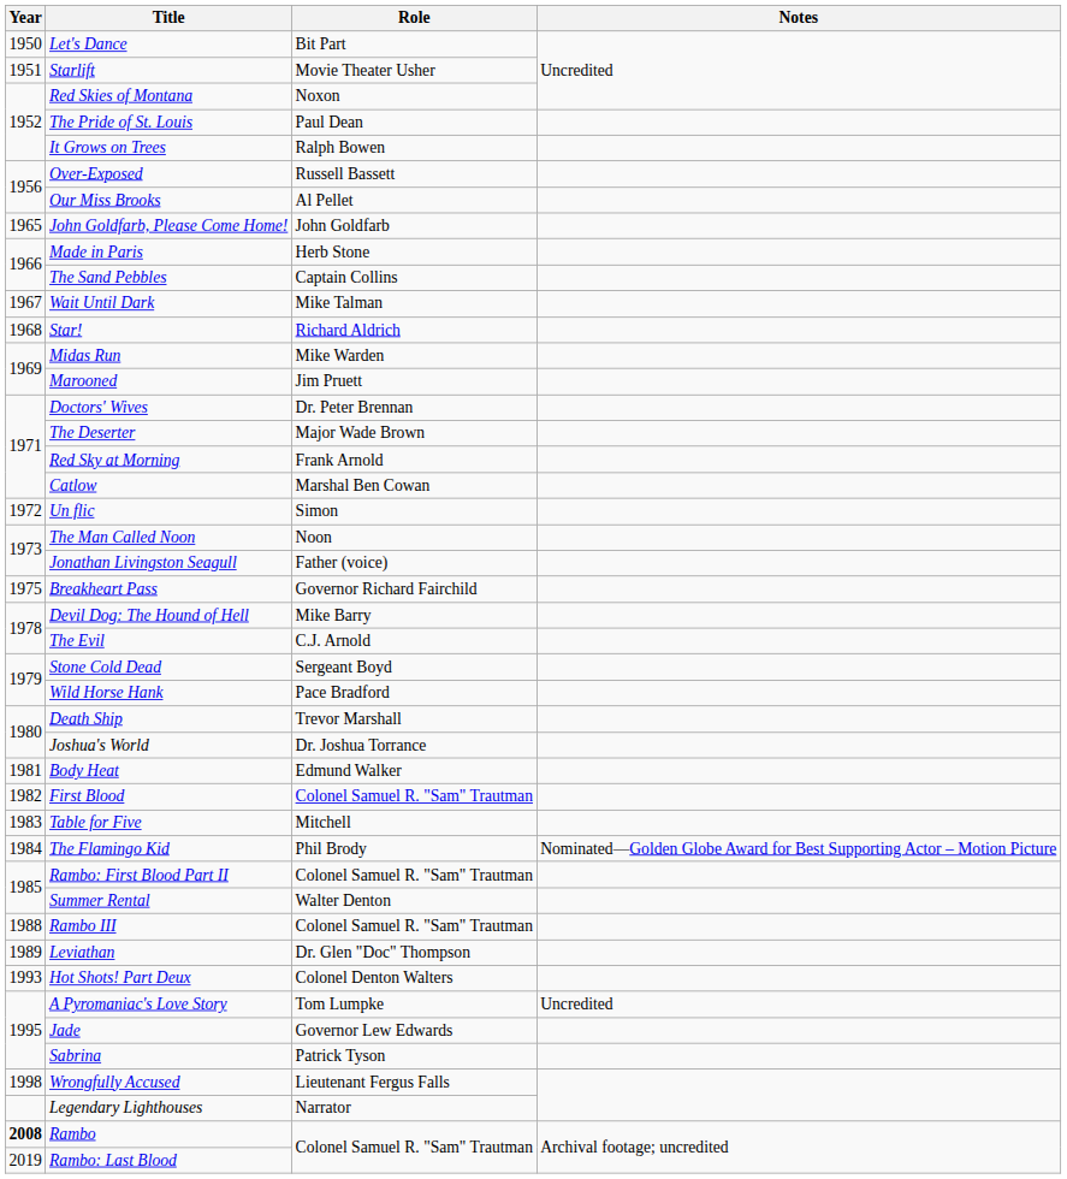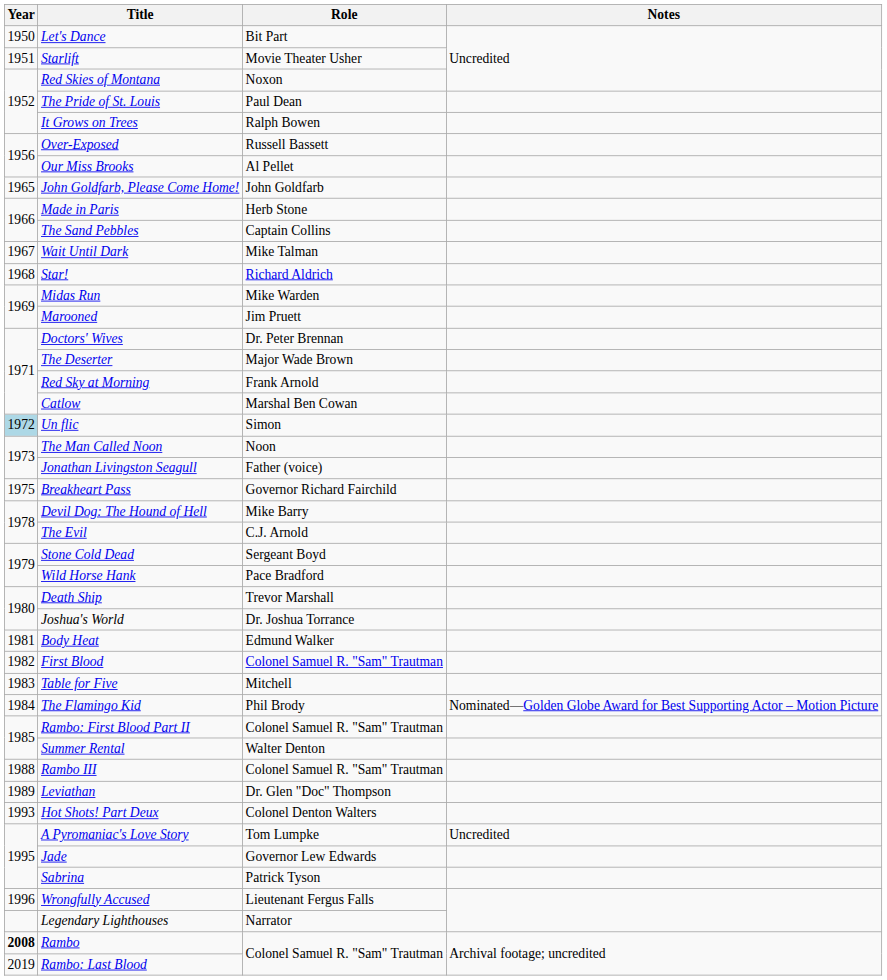 <table class="wikitable sortable">
 <tr>
 <th>Year</th>
 <th>Title</th>
 <th>Role</th>
 <th class="unsortable">Notes</th>
 </tr>
 <tr>
 <td>1950</td>
 <td><em><a href='#'>Let's Dance</a></em></td>
 <td>Bit Part</td>
 <td rowspan="3">Uncredited</td>
 </tr>
 <tr>
 <td>1951</td>
 <td><em><a href='#'>Starlift</a></em></td>
 <td>Movie Theater Usher</td>
 </tr>
 <tr>
 <td rowspan="3">1952</td>
 <td><em><a href='#'>Red Skies of Montana</a></em></td>
 <td>Noxon</td>
 </tr>
 <tr>
 <td><em><a href='#'>The Pride of St. Louis</a></em></td>
 <td>Paul Dean</td>
 <td></td>
 </tr>
 <tr>
 <td><em><a href='#'>It Grows on Trees</a></em></td>
 <td>Ralph Bowen</td>
 <td></td>
 </tr>
 <tr>
 <td rowspan="2">1956</td>
 <td><em><a href='#'>Over-Exposed</a></em></td>
 <td>Russell Bassett</td>
 <td></td>
 </tr>
 <tr>
 <td><em><a href='#'>Our Miss Brooks</a></em></td>
 <td>Al Pellet</td>
 <td></td>
 </tr>
 <tr>
 <td>1965</td>
 <td><em><a href='#'>John Goldfarb, Please Come Home!</a></em></td>
 <td>John Goldfarb</td>
 <td></td>
 </tr>
 <tr>
 <td rowspan="2">1966</td>
 <td><em><a href='#'>Made in Paris</a></em></td>
 <td>Herb Stone</td>
 <td></td>
 </tr>
 <tr>
 <td><em><a href='#'>The Sand Pebbles</a></em></td>
 <td>Captain Collins</td>
 <td></td>
 </tr>
 <tr>
 <td>1967</td>
 <td><em><a href='#'>Wait Until Dark</a></em></td>
 <td>Mike Talman</td>
 <td></td>
 </tr>
 <tr>
 <td>1968</td>
 <td><em><a href='#'>Star!</a></em></td>
 <td><a href='#'>Richard Aldrich</a></td>
 <td></td>
 </tr>
 <tr>
 <td rowspan="2">1969</td>
 <td><em><a href='#'>Midas Run</a></em></td>
 <td>Mike Warden</td>
 <td></td>
 </tr>
 <tr>
 <td><em><a href='#'>Marooned</a></em></td>
 <td>Jim Pruett</td>
 <td></td>
 </tr>
 <tr>
 <td rowspan="4">1971</td>
 <td><em><a href='#'>Doctors' Wives</a></em></td>
 <td>Dr. Peter Brennan</td>
 <td></td>
 </tr>
 <tr>
 <td><em><a href='#'>The Deserter</a></em></td>
 <td>Major Wade Brown</td>
 <td></td>
 </tr>
 <tr>
 <td><em><a href='#'>Red Sky at Morning</a></em></td>
 <td>Frank Arnold</td>
 <td></td>
 </tr>
 <tr>
 <td><em><a href='#'>Catlow</a></em></td>
 <td>Marshal Ben Cowan</td>
 <td></td>
 </tr>
 <tr>
-<td>1972</td>
+<td style="background: lightblue;">1972</td>
 <td><em><a href='#'>Un flic</a></em></td>
 <td>Simon</td>
 <td></td>
 </tr>
 <tr>
 <td rowspan="2">1973</td>
 <td><em><a href='#'>The Man Called Noon</a></em></td>
 <td>Noon</td>
 <td></td>
 </tr>
 <tr>
 <td><em><a href='#'>Jonathan Livingston Seagull</a></em></td>
 <td>Father (voice)</td>
 <td></td>
 </tr>
 <tr>
 <td>1975</td>
 <td><em><a href='#'>Breakheart Pass</a></em></td>
 <td>Governor Richard Fairchild</td>
 <td></td>
 </tr>
 <tr>
 <td rowspan="2">1978</td>
 <td><em><a href='#'>Devil Dog: The Hound of Hell</a></em></td>
 <td>Mike Barry</td>
 <td></td>
 </tr>
 <tr>
 <td><em><a href='#'>The Evil</a></em></td>
 <td>C.J. Arnold</td>
 <td></td>
 </tr>
 <tr>
 <td rowspan="2">1979</td>
 <td><em><a href='#'>Stone Cold Dead</a></em></td>
 <td>Sergeant Boyd</td>
 <td></td>
 </tr>
 <tr>
 <td><em><a href='#'>Wild Horse Hank</a></em></td>
 <td>Pace Bradford</td>
 <td></td>
 </tr>
 <tr>
 <td rowspan="2">1980</td>
 <td><em><a href='#'>Death Ship</a></em></td>
 <td>Trevor Marshall</td>
 <td></td>
 </tr>
 <tr>
 <td><em>Joshua's World</em></td>
 <td>Dr. Joshua Torrance</td>
 <td></td>
 </tr>
 <tr>
 <td>1981</td>
 <td><em><a href='#'>Body Heat</a></em></td>
 <td>Edmund Walker</td>
 <td></td>
 </tr>
 <tr>
 <td>1982</td>
 <td><em><a href='#'>First Blood</a></em></td>
 <td><a href='#'>Colonel Samuel R. "Sam" Trautman</a></td>
 <td></td>
 </tr>
 <tr>
 <td>1983</td>
 <td><em><a href='#'>Table for Five</a></em></td>
 <td>Mitchell</td>
 <td></td>
 </tr>
 <tr>
 <td>1984</td>
 <td><em><a href='#'>The Flamingo Kid</a></em></td>
 <td>Phil Brody</td>
 <td>Nominated—<a href='#'>Golden Globe Award for Best Supporting Actor – Motion Picture</a></td>
 </tr>
 <tr>
 <td rowspan="2">1985</td>
 <td><em><a href='#'>Rambo: First Blood Part II</a></em></td>
 <td>Colonel Samuel R. "Sam" Trautman</td>
 <td></td>
 </tr>
 <tr>
 <td><em><a href='#'>Summer Rental</a></em></td>
 <td>Walter Denton</td>
 <td></td>
 </tr>
 <tr>
 <td>1988</td>
 <td><em><a href='#'>Rambo III</a></em></td>
 <td>Colonel Samuel R. "Sam" Trautman</td>
 <td></td>
 </tr>
 <tr>
 <td>1989</td>
 <td><em><a href='#'>Leviathan</a></em></td>
 <td>Dr. Glen "Doc" Thompson</td>
 <td></td>
 </tr>
 <tr>
 <td>1993</td>
 <td><em><a href='#'>Hot Shots! Part Deux</a></em></td>
 <td>Colonel Denton Walters</td>
 <td></td>
 </tr>
 <tr>
 <td rowspan="3">1995</td>
 <td><em><a href='#'>A Pyromaniac's Love Story</a></em></td>
 <td>Tom Lumpke</td>
 <td>Uncredited</td>
 </tr>
 <tr>
 <td><em><a href='#'>Jade</a></em></td>
 <td>Governor Lew Edwards</td>
 <td></td>
 </tr>
 <tr>
 <td><em><a href='#'>Sabrina</a></em></td>
 <td>Patrick Tyson</td>
 <td></td>
 </tr>
 <tr>
-<td>1998</td>
+<td>1996</td>
 <td><em><a href='#'>Wrongfully Accused</a></em></td>
 <td>Lieutenant Fergus Falls</td>
 </tr>
 <tr>
 <td></td>
 <td><em>Legendary Lighthouses</em></td>
 <td>Narrator</td>
 </tr>
 <tr>
 <td><strong>2008</strong></td>
 <td><em><a href='#'>Rambo</a></em></td>
 <td rowspan="2">Colonel Samuel R. "Sam" Trautman</td>
 <td rowspan="2">Archival footage; uncredited</td>
 </tr>
 <tr>
 <td>2019</td>
 <td><em><a href='#'>Rambo: Last Blood</a></em></td>
 </tr>
 </table>
